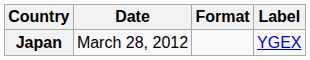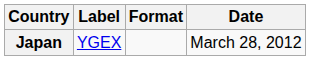 <table class="wikitable plainrowheaders">
 <tr>
 <th scope="col">Country</th>
+<th>Label</th>
+<th>Format</th>
 <th>Date</th>
-<th>Format</th>
-<th>Label</th>
 </tr>
 <tr>
 <th scope="row" rowspan="1">Japan</th>
+<td scope="row" rowspan="1"><a href='#'>YGEX</a></td>
+<td></td>
 <td>March 28, 2012</td>
-<td></td>
-<td scope="row" rowspan="1"><a href='#'>YGEX</a></td>
 </tr>
 </table>
